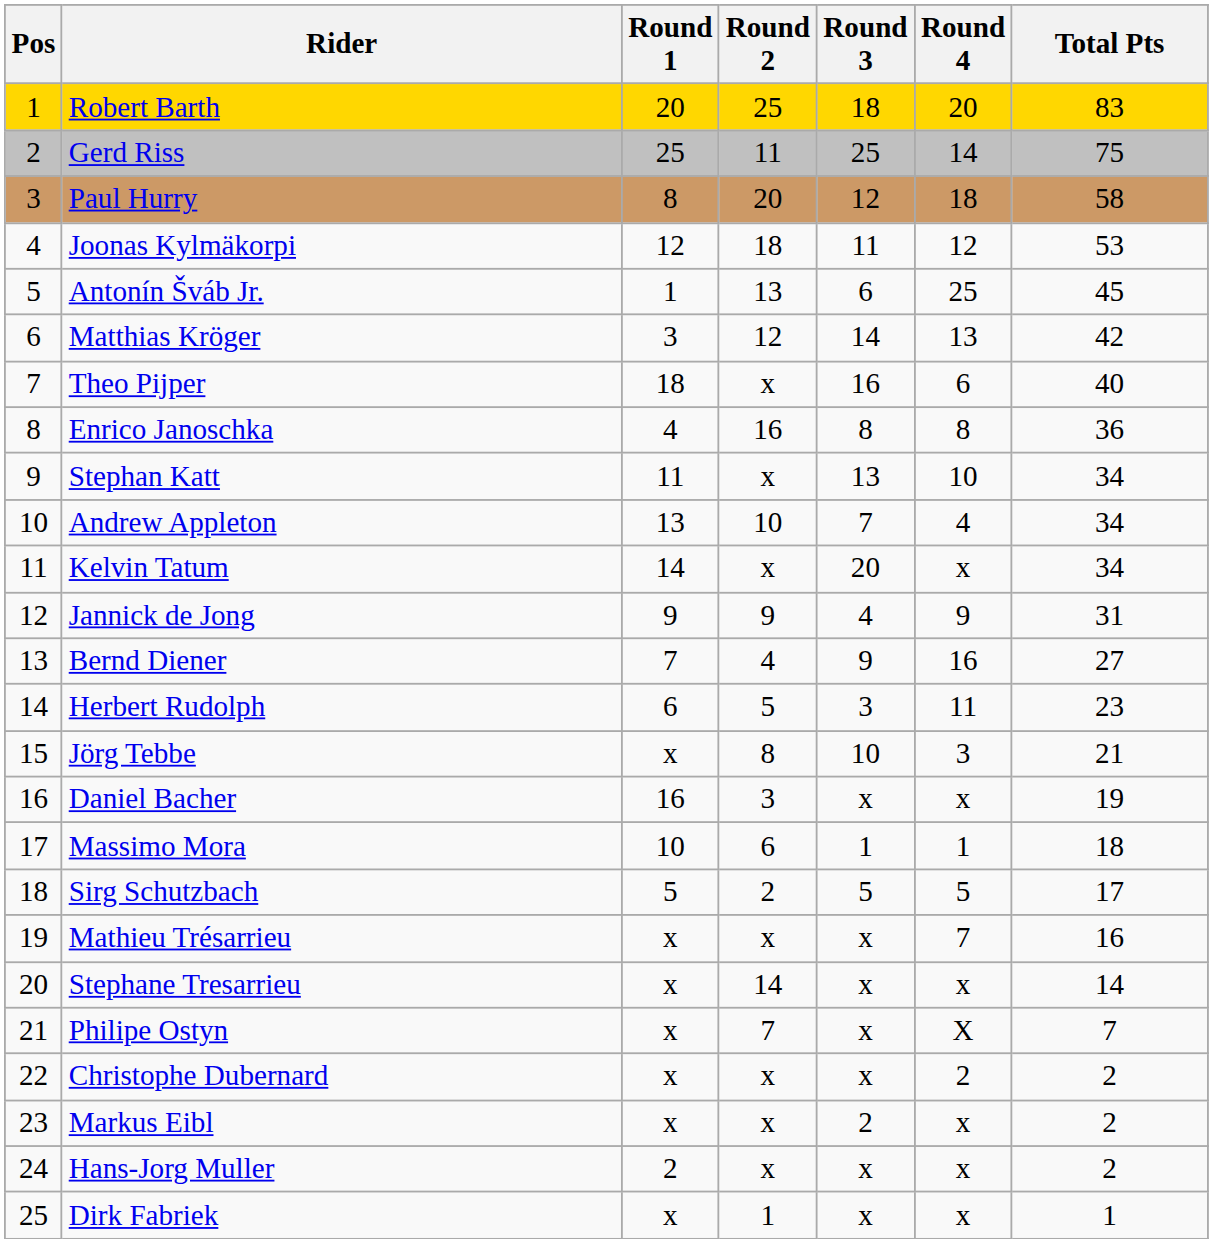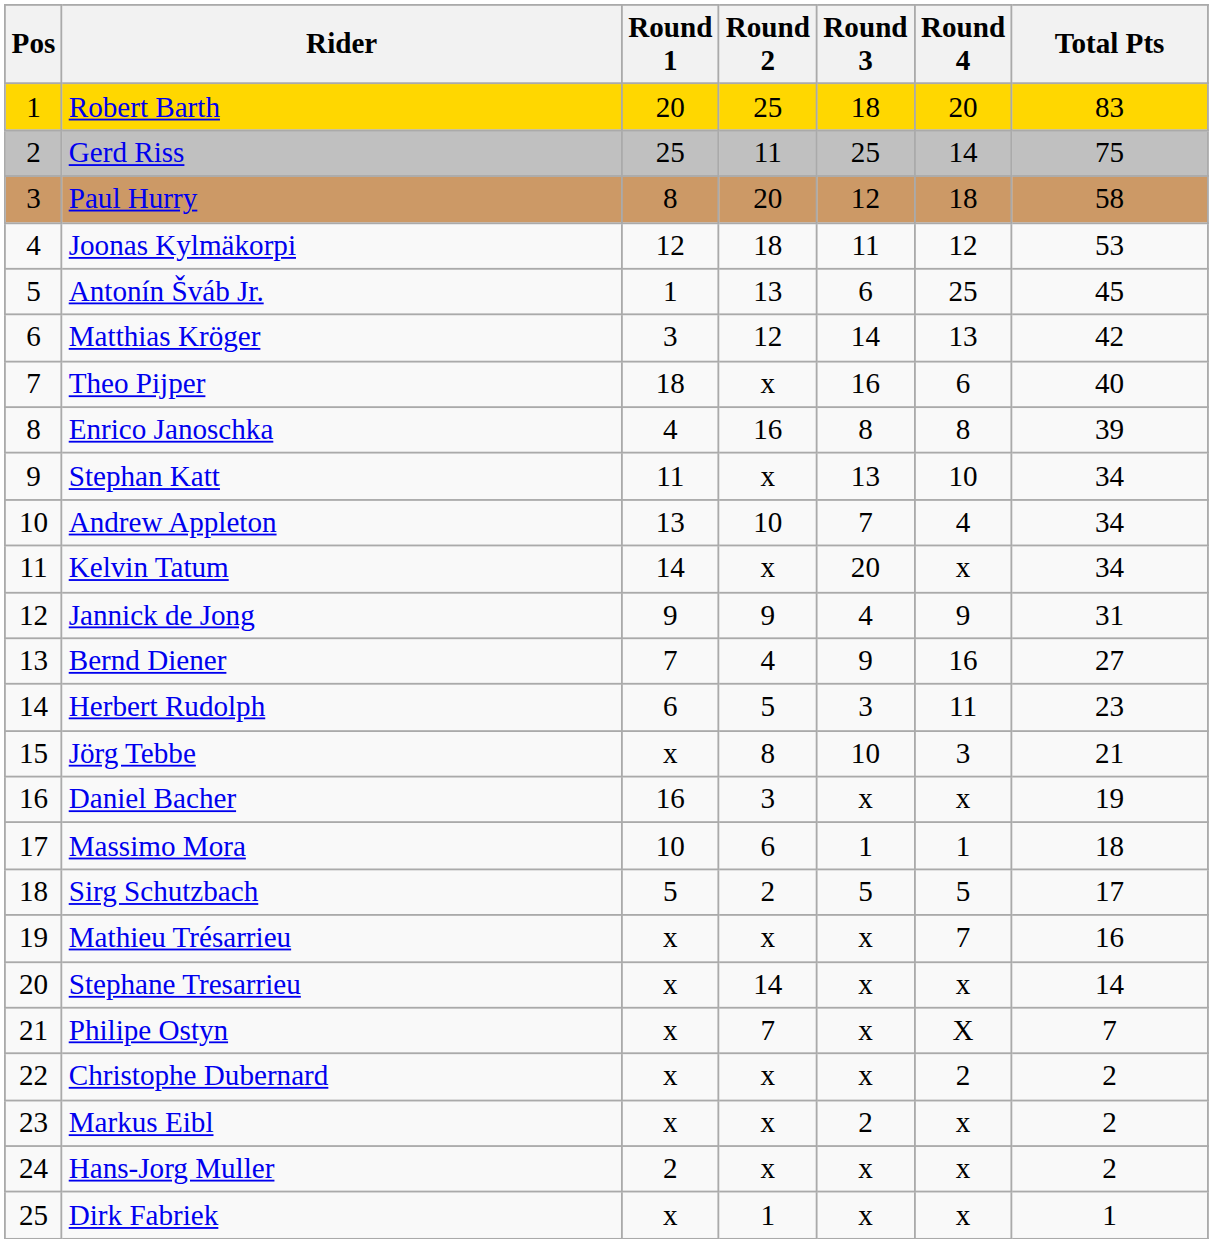 <table class="wikitable" style="font-size: 100%">
 <tr>
 <th width=20>Pos</th>
 <th width=300>Rider</th>
 <th width=40>Round 1</th>
 <th width=40>Round 2</th>
 <th width=40>Round 3</th>
 <th width=40>Round 4</th>
 <th width=100>Total Pts</th>
 </tr>
 <tr align=center style="background-color: gold;">
 <td>1</td>
 <td align="left"> <a href='#'>Robert Barth</a></td>
 <td>20</td>
 <td>25</td>
 <td>18</td>
 <td>20</td>
 <td>83</td>
 </tr>
 <tr align=center style="background-color: silver;">
 <td>2</td>
 <td align="left"> <a href='#'>Gerd Riss</a></td>
 <td>25</td>
 <td>11</td>
 <td>25</td>
 <td>14</td>
 <td>75</td>
 </tr>
 <tr align=center style="background-color: #cc9966;">
 <td>3</td>
 <td align="left"> <a href='#'>Paul Hurry</a></td>
 <td>8</td>
 <td>20</td>
 <td>12</td>
 <td>18</td>
 <td>58</td>
 </tr>
 <tr align=center>
 <td>4</td>
 <td align="left"> <a href='#'>Joonas Kylmäkorpi</a></td>
 <td>12</td>
 <td>18</td>
 <td>11</td>
 <td>12</td>
 <td>53</td>
 </tr>
 <tr align=center>
 <td>5</td>
 <td align="left"> <a href='#'>Antonín Šváb Jr.</a></td>
 <td>1</td>
 <td>13</td>
 <td>6</td>
 <td>25</td>
 <td>45</td>
 </tr>
 <tr align=center>
 <td>6</td>
 <td align="left"> <a href='#'>Matthias Kröger</a></td>
 <td>3</td>
 <td>12</td>
 <td>14</td>
 <td>13</td>
 <td>42</td>
 </tr>
 <tr align=center>
 <td>7</td>
 <td align="left"> <a href='#'>Theo Pijper</a></td>
 <td>18</td>
 <td>x</td>
 <td>16</td>
 <td>6</td>
 <td>40</td>
 </tr>
 <tr align=center>
 <td>8</td>
 <td align="left"> <a href='#'>Enrico Janoschka</a></td>
 <td>4</td>
 <td>16</td>
 <td>8</td>
 <td>8</td>
-<td>36</td>
+<td>39</td>
 </tr>
 <tr align=center>
 <td>9</td>
 <td align="left"> <a href='#'>Stephan Katt</a></td>
 <td>11</td>
 <td>x</td>
 <td>13</td>
 <td>10</td>
 <td>34</td>
 </tr>
 <tr align=center>
 <td>10</td>
 <td align="left"> <a href='#'>Andrew Appleton</a></td>
 <td>13</td>
 <td>10</td>
 <td>7</td>
 <td>4</td>
 <td>34</td>
 </tr>
 <tr align=center>
 <td>11</td>
 <td align="left"> <a href='#'>Kelvin Tatum</a></td>
 <td>14</td>
 <td>x</td>
 <td>20</td>
 <td>x</td>
 <td>34</td>
 </tr>
 <tr align=center>
 <td>12</td>
 <td align="left"> <a href='#'>Jannick de Jong</a></td>
 <td>9</td>
 <td>9</td>
 <td>4</td>
 <td>9</td>
 <td>31</td>
 </tr>
 <tr align=center>
 <td>13</td>
 <td align="left"> <a href='#'>Bernd Diener</a></td>
 <td>7</td>
 <td>4</td>
 <td>9</td>
 <td>16</td>
 <td>27</td>
 </tr>
 <tr align=center>
 <td>14</td>
 <td align="left"> <a href='#'>Herbert Rudolph</a></td>
 <td>6</td>
 <td>5</td>
 <td>3</td>
 <td>11</td>
 <td>23</td>
 </tr>
 <tr align=center>
 <td>15</td>
 <td align="left"> <a href='#'>Jörg Tebbe</a></td>
 <td>x</td>
 <td>8</td>
 <td>10</td>
 <td>3</td>
 <td>21</td>
 </tr>
 <tr align=center>
 <td>16</td>
 <td align="left"> <a href='#'>Daniel Bacher</a></td>
 <td>16</td>
 <td>3</td>
 <td>x</td>
 <td>x</td>
 <td>19</td>
 </tr>
 <tr align=center>
 <td>17</td>
 <td align="left"> <a href='#'>Massimo Mora</a></td>
 <td>10</td>
 <td>6</td>
 <td>1</td>
 <td>1</td>
 <td>18</td>
 </tr>
 <tr align=center>
 <td>18</td>
 <td align="left"> <a href='#'>Sirg Schutzbach</a></td>
 <td>5</td>
 <td>2</td>
 <td>5</td>
 <td>5</td>
 <td>17</td>
 </tr>
 <tr align=center>
 <td>19</td>
 <td align="left"> <a href='#'>Mathieu Trésarrieu</a></td>
 <td>x</td>
 <td>x</td>
 <td>x</td>
 <td>7</td>
 <td>16</td>
 </tr>
 <tr align=center>
 <td>20</td>
 <td align="left"> <a href='#'>Stephane Tresarrieu</a></td>
 <td>x</td>
 <td>14</td>
 <td>x</td>
 <td>x</td>
 <td>14</td>
 </tr>
 <tr align=center>
 <td>21</td>
 <td align="left"> <a href='#'>Philipe Ostyn</a></td>
 <td>x</td>
 <td>7</td>
 <td>x</td>
 <td>X</td>
 <td>7</td>
 </tr>
 <tr align=center>
 <td>22</td>
 <td align="left"> <a href='#'>Christophe Dubernard</a></td>
 <td>x</td>
 <td>x</td>
 <td>x</td>
 <td>2</td>
 <td>2</td>
 </tr>
 <tr align=center>
 <td>23</td>
 <td align="left"> <a href='#'>Markus Eibl</a></td>
 <td>x</td>
 <td>x</td>
 <td>2</td>
 <td>x</td>
 <td>2</td>
 </tr>
 <tr align=center>
 <td>24</td>
 <td align="left"> <a href='#'>Hans-Jorg Muller</a></td>
 <td>2</td>
 <td>x</td>
 <td>x</td>
 <td>x</td>
 <td>2</td>
 </tr>
 <tr align=center>
 <td>25</td>
 <td align="left"> <a href='#'>Dirk Fabriek</a></td>
 <td>x</td>
 <td>1</td>
 <td>x</td>
 <td>x</td>
 <td>1</td>
 </tr>
 </table>
